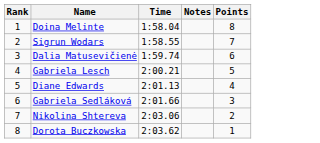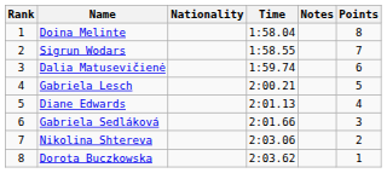 <table class="wikitable sortable" style="text-align:center">
 <tr>
 <th>Rank</th>
 <th>Name</th>
+<th>Nationality</th>
 <th>Time</th>
 <th>Notes</th>
 <th>Points</th>
 </tr>
 <tr>
 <td>1</td>
 <td align=left><a href='#'>Doina Melinte</a></td>
+<td align=left></td>
 <td>1:58.04</td>
 <td></td>
 <td>8</td>
 </tr>
 <tr>
 <td>2</td>
 <td align=left><a href='#'>Sigrun Wodars</a></td>
+<td align=left></td>
 <td>1:58.55</td>
 <td></td>
 <td>7</td>
 </tr>
 <tr>
 <td>3</td>
 <td align=left><a href='#'>Dalia Matusevičienė</a></td>
+<td align=left></td>
 <td>1:59.74</td>
 <td></td>
 <td>6</td>
 </tr>
 <tr>
 <td>4</td>
 <td align=left><a href='#'>Gabriela Lesch</a></td>
+<td align=left></td>
 <td>2:00.21</td>
 <td></td>
 <td>5</td>
 </tr>
 <tr>
 <td>5</td>
 <td align=left><a href='#'>Diane Edwards</a></td>
+<td align=left></td>
 <td>2:01.13</td>
 <td></td>
 <td>4</td>
 </tr>
 <tr>
 <td>6</td>
 <td align=left><a href='#'>Gabriela Sedláková</a></td>
+<td align=left></td>
 <td>2:01.66</td>
 <td></td>
 <td>3</td>
 </tr>
 <tr>
 <td>7</td>
 <td align=left><a href='#'>Nikolina Shtereva</a></td>
+<td align=left></td>
 <td>2:03.06</td>
 <td></td>
 <td>2</td>
 </tr>
 <tr>
 <td>8</td>
 <td align=left><a href='#'>Dorota Buczkowska</a></td>
+<td align=left></td>
 <td>2:03.62</td>
 <td></td>
 <td>1</td>
 </tr>
 </table>
